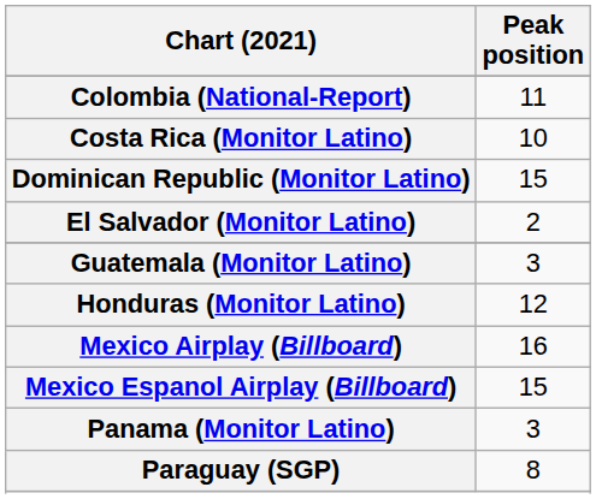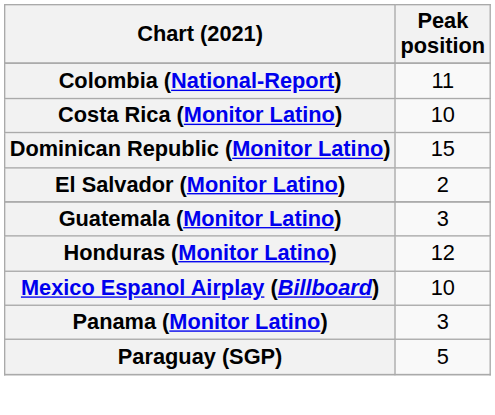 <table class="wikitable sortable plainrowheaders" style="text-align:center">
 <tr>
 <th scope="col">Chart (2021)</th>
 <th scope="col">Peak<br>position</th>
 </tr>
 <tr>
 </tr>
 <tr>
 <th scope="row">Colombia (<a href='#'>National-Report</a>)</th>
 <td>11</td>
 </tr>
 <tr>
 <th scope="row">Costa Rica (<a href='#'>Monitor Latino</a>)</th>
 <td>10</td>
 </tr>
 <tr>
 <th scope="row">Dominican Republic (<a href='#'>Monitor Latino</a>)</th>
 <td>15</td>
 </tr>
 <tr>
 <th scope="row">El Salvador (<a href='#'>Monitor Latino</a>)</th>
 <td>2</td>
 </tr>
 <tr>
 </tr>
 <tr>
 <th scope="row">Guatemala (<a href='#'>Monitor Latino</a>)</th>
 <td>3</td>
 </tr>
 <tr>
 <th scope="row">Honduras (<a href='#'>Monitor Latino</a>)</th>
 <td>12</td>
 </tr>
 <tr>
-<th scope="row"><a href='#'>Mexico Airplay</a> (<em><a href='#'>Billboard</a></em>)</th>
-<td>16</td>
-</tr>
-<tr>
 <th scope="row"><a href='#'>Mexico Espanol Airplay</a> (<em><a href='#'>Billboard</a></em>)</th>
-<td>15</td>
+<td>10</td>
 </tr>
 <tr>
 <th scope="row">Panama (<a href='#'>Monitor Latino</a>)</th>
 <td>3</td>
 </tr>
 <tr>
 <th scope="row">Paraguay (SGP)</th>
-<td>8</td>
+<td>5</td>
 </tr>
 <tr>
 </tr>
 <tr>
 </tr>
 <tr>
 </tr>
 <tr>
 </tr>
 <tr>
 </tr>
 <tr>
 </tr>
 </table>
